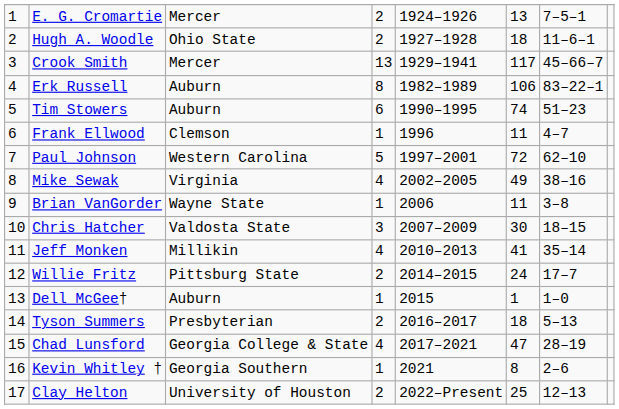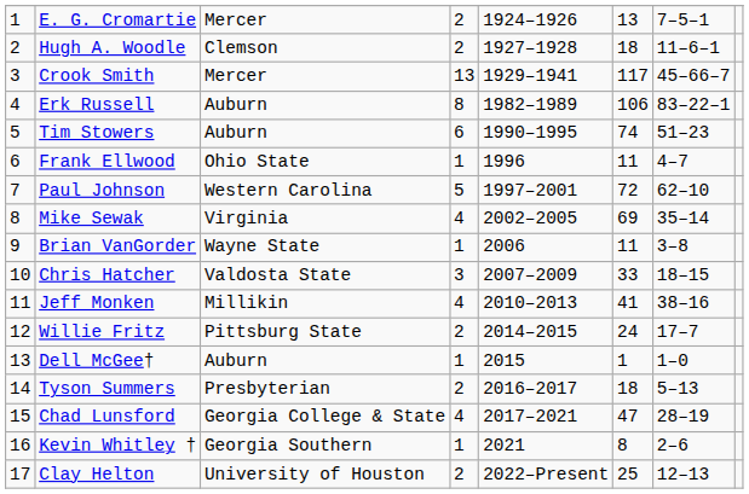 <table class="wikitable">
 <tr>
 </tr>
 <tr>
 <td>1</td>
 <td><a href='#'>E. G. Cromartie</a></td>
 <td>Mercer</td>
 <td>2</td>
 <td>1924–1926</td>
 <td>13</td>
 <td>7–5–1</td>
 <td></td>
 </tr>
 <tr>
 <td>2</td>
 <td><a href='#'>Hugh A. Woodle</a></td>
-<td>Ohio State</td>
+<td>Clemson</td>
 <td>2</td>
 <td>1927–1928</td>
 <td>18</td>
 <td>11–6–1</td>
 <td></td>
 </tr>
 <tr>
 <td>3</td>
 <td><a href='#'>Crook Smith</a></td>
 <td>Mercer</td>
 <td>13</td>
 <td>1929–1941</td>
 <td>117</td>
 <td>45–66–7</td>
 <td></td>
 </tr>
 <tr>
 <td>4</td>
 <td><a href='#'>Erk Russell</a></td>
 <td>Auburn</td>
 <td>8</td>
 <td>1982–1989</td>
 <td>106</td>
 <td>83–22–1</td>
 <td></td>
 </tr>
 <tr>
 <td>5</td>
 <td><a href='#'>Tim Stowers</a></td>
 <td>Auburn</td>
 <td>6</td>
 <td>1990–1995</td>
 <td>74</td>
 <td>51–23</td>
 <td></td>
 </tr>
 <tr>
 <td>6</td>
 <td><a href='#'>Frank Ellwood</a></td>
-<td>Clemson</td>
+<td>Ohio State</td>
 <td>1</td>
 <td>1996</td>
 <td>11</td>
 <td>4–7</td>
 <td></td>
 </tr>
 <tr>
 <td>7</td>
 <td><a href='#'>Paul Johnson</a></td>
 <td>Western Carolina</td>
 <td>5</td>
 <td>1997–2001</td>
 <td>72</td>
 <td>62–10</td>
 <td></td>
 </tr>
 <tr>
 <td>8</td>
 <td><a href='#'>Mike Sewak</a></td>
 <td>Virginia</td>
 <td>4</td>
 <td>2002–2005</td>
-<td>49</td>
-<td>38–16</td>
+<td>69</td>
+<td>35–14</td>
 <td></td>
 </tr>
 <tr>
 <td>9</td>
 <td><a href='#'>Brian VanGorder</a></td>
 <td>Wayne State</td>
 <td>1</td>
 <td>2006</td>
 <td>11</td>
 <td>3–8</td>
 <td></td>
 </tr>
 <tr>
 <td>10</td>
 <td><a href='#'>Chris Hatcher</a></td>
 <td>Valdosta State</td>
 <td>3</td>
 <td>2007–2009</td>
-<td>30</td>
+<td>33</td>
 <td>18–15</td>
 <td></td>
 </tr>
 <tr>
 <td>11</td>
 <td><a href='#'>Jeff Monken</a></td>
 <td>Millikin</td>
 <td>4</td>
 <td>2010–2013</td>
 <td>41</td>
-<td>35–14</td>
+<td>38–16</td>
 <td></td>
 </tr>
 <tr>
 <td>12</td>
 <td><a href='#'>Willie Fritz</a></td>
 <td>Pittsburg State</td>
 <td>2</td>
 <td>2014–2015</td>
 <td>24</td>
 <td>17–7</td>
 <td></td>
 </tr>
 <tr>
 <td>13</td>
 <td><a href='#'>Dell McGee</a>†</td>
 <td>Auburn</td>
 <td>1</td>
 <td>2015</td>
 <td>1</td>
 <td>1–0</td>
 <td></td>
 </tr>
 <tr>
 <td>14</td>
 <td><a href='#'>Tyson Summers</a></td>
 <td>Presbyterian</td>
 <td>2</td>
 <td>2016–2017</td>
 <td>18</td>
 <td>5–13</td>
 <td></td>
 </tr>
 <tr>
 <td>15</td>
 <td><a href='#'>Chad Lunsford</a></td>
 <td>Georgia College & State</td>
 <td>4</td>
 <td>2017–2021</td>
 <td>47</td>
 <td>28–19</td>
 <td></td>
 </tr>
 <tr>
 <td>16</td>
 <td><a href='#'>Kevin Whitley</a> †</td>
 <td>Georgia Southern</td>
 <td>1</td>
 <td>2021</td>
 <td>8</td>
 <td>2–6</td>
 <td></td>
 </tr>
 <tr>
 <td>17</td>
 <td><a href='#'>Clay Helton </a></td>
 <td>University of Houston</td>
 <td>2</td>
 <td>2022–Present</td>
 <td>25</td>
 <td>12–13</td>
 <td></td>
 </tr>
 </table>
